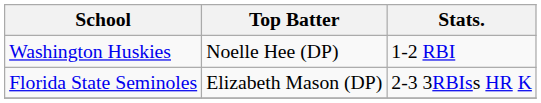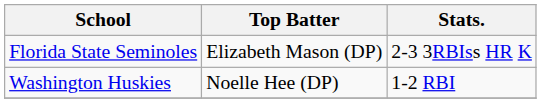 <table class="wikitable">
 <tr>
 <th>School</th>
 <th>Top Batter</th>
 <th>Stats.</th>
 </tr>
 <tr>
+<td><a href='#'>Florida State Seminoles</a></td>
+<td>Elizabeth Mason (DP)</td>
+<td>2-3  3<a href='#'>RBIs</a>s  <a href='#'>HR</a>  <a href='#'>K</a></td>
+</tr>
+<tr>
 <td><a href='#'>Washington Huskies</a></td>
 <td>Noelle Hee (DP)</td>
 <td>1-2  <a href='#'>RBI</a></td>
 </tr>
 <tr>
-<td><a href='#'>Florida State Seminoles</a></td>
-<td>Elizabeth Mason (DP)</td>
-<td>2-3  3<a href='#'>RBIs</a>s  <a href='#'>HR</a>  <a href='#'>K</a></td>
-</tr>
-<tr>
 </tr>
 </table>
